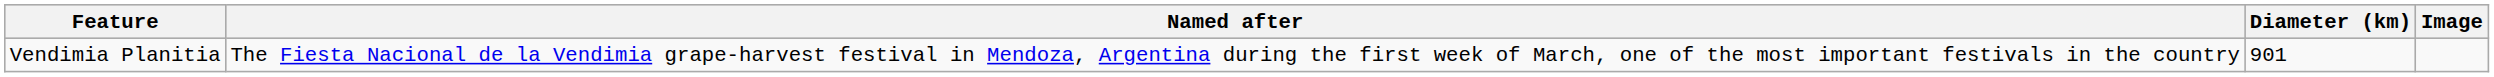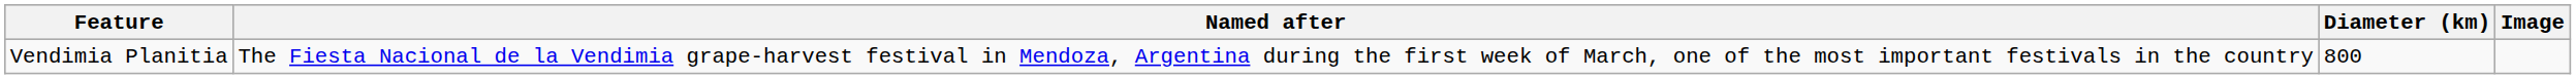 <table class="wikitable sortable">
 <tr>
 <th class="unsortable">Feature</th>
 <th class="unsortable">Named after</th>
 <th>Diameter (km)</th>
 <th class="unsortable">Image</th>
 </tr>
 <tr>
 <td>Vendimia Planitia </td>
 <td>The <a href='#'>Fiesta Nacional de la Vendimia</a> grape-harvest festival in <a href='#'>Mendoza</a>, <a href='#'>Argentina</a> during the first week of March, one of the most important festivals in the country</td>
-<td>901</td>
+<td>800</td>
 <td></td>
 </tr>
 </table>
